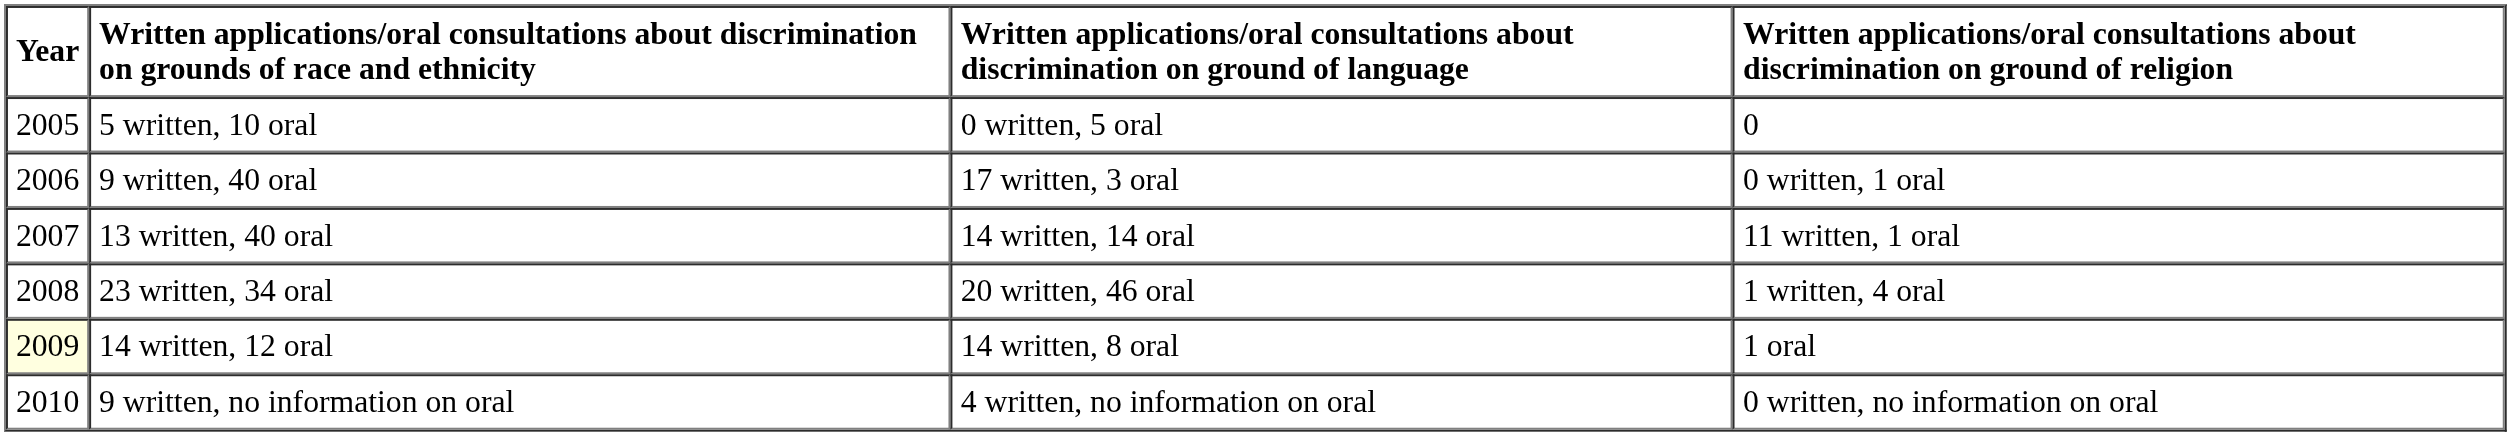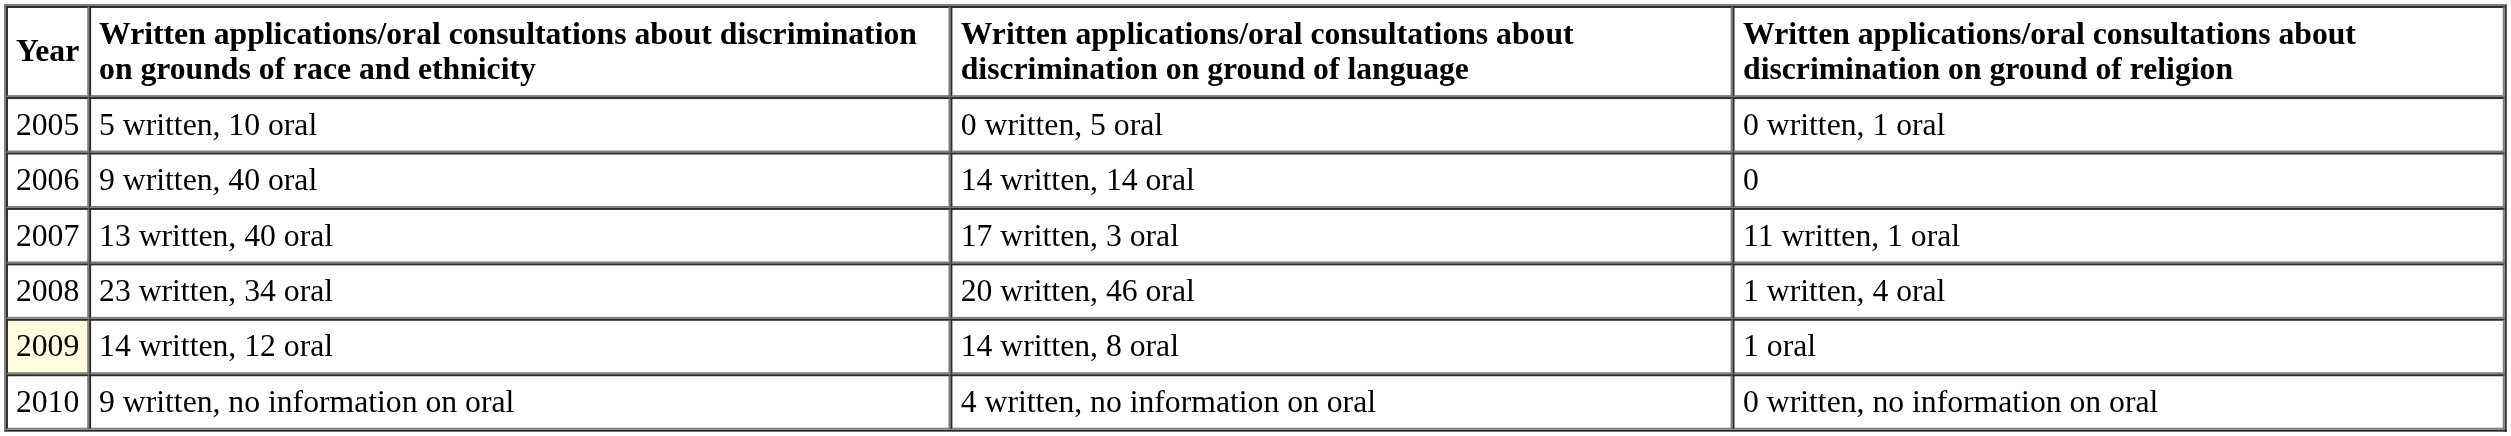 <table border=1 cellpadding=4 cellspacing=0>
 <tr>
 <td><strong>Year</strong></td>
 <td><strong>Written applications/oral consultations about discrimination on grounds of race and ethnicity</strong></td>
 <td><strong>Written applications/oral consultations about discrimination on ground of language</strong></td>
 <td><strong>Written applications/oral consultations about discrimination on ground of religion</strong></td>
 </tr>
 <tr>
 <td>2005</td>
 <td>5 written, 10 oral</td>
 <td>0 written, 5 oral</td>
-<td>0</td>
+<td>0 written, 1 oral</td>
 </tr>
 <tr>
 <td>2006</td>
 <td>9 written, 40 oral</td>
-<td>17 written, 3 oral</td>
-<td>0 written, 1 oral</td>
+<td>14 written, 14 oral</td>
+<td>0</td>
 </tr>
 <tr>
 <td>2007</td>
 <td>13 written, 40 oral</td>
-<td>14 written, 14 oral</td>
+<td>17 written, 3 oral</td>
 <td>11 written, 1 oral</td>
 </tr>
 <tr>
 <td>2008</td>
 <td>23 written, 34 oral</td>
 <td>20 written, 46 oral</td>
 <td>1 written, 4 oral</td>
 </tr>
 <tr>
 <td style="background: lightyellow;">2009</td>
 <td>14 written, 12 oral</td>
 <td>14 written, 8 oral</td>
 <td>1 oral</td>
 </tr>
 <tr>
 <td>2010</td>
 <td>9 written, no information on oral</td>
 <td>4 written, no information on oral</td>
 <td>0 written, no information on oral</td>
 </tr>
 <tr>
 </tr>
 </table>
